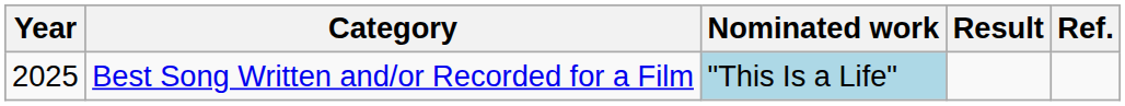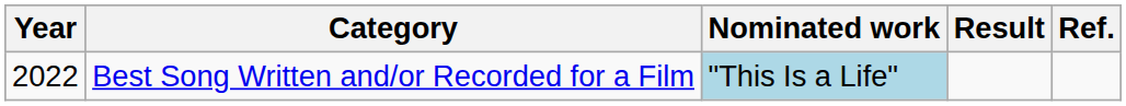 <table class="wikitable">
 <tr>
 <th>Year</th>
 <th>Category</th>
 <th>Nominated work</th>
 <th>Result</th>
 <th>Ref.</th>
 </tr>
 <tr>
-<td>2025</td>
+<td>2022</td>
 <td><a href='#'>Best Song Written and/or Recorded for a Film</a></td>
 <td style="background: lightblue;">"This Is a Life" </td>
 <td></td>
 <td align="center"></td>
 </tr>
 </table>
